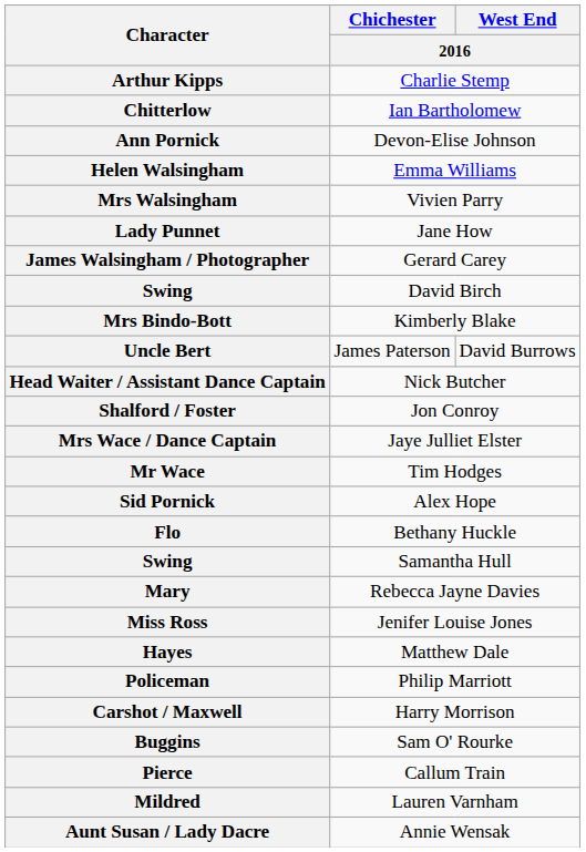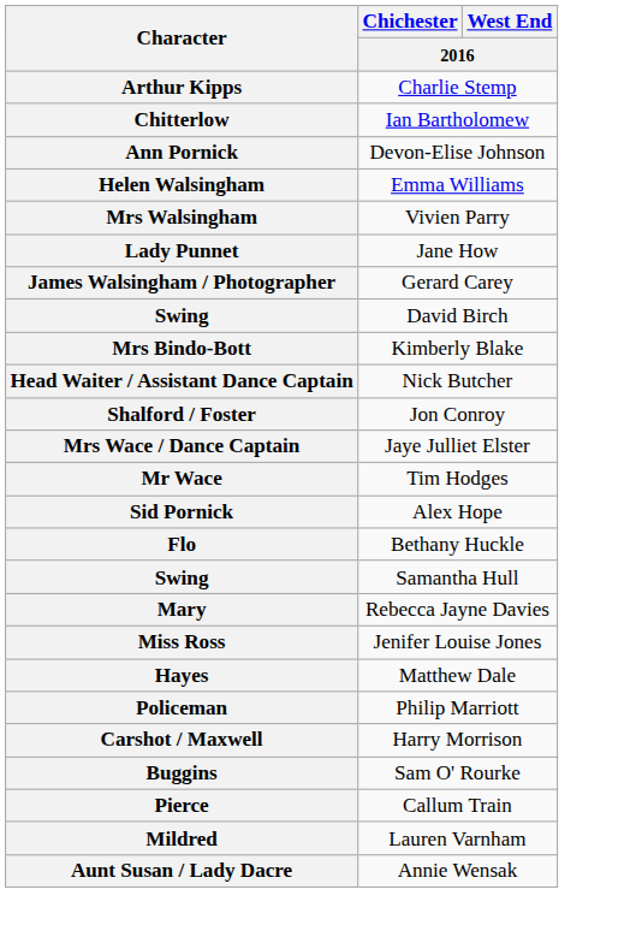 <table class="wikitable">
 <tr>
 <th rowspan="2" scope="col">Character</th>
 <th scope="col" class="unsortable"><a href='#'>Chichester</a></th>
 <th scope="col" class="unsortable"><a href='#'>West End</a></th>
 </tr>
 <tr>
 <th colspan="2"><small>2016</small></th>
 </tr>
 <tr>
 <th scope="row">Arthur Kipps</th>
 <td colspan="2" style="text-align:center;"><a href='#'>Charlie Stemp</a></td>
 </tr>
 <tr>
 <th scope="row">Chitterlow</th>
 <td colspan="2" style="text-align:center;"><a href='#'>Ian Bartholomew</a></td>
 </tr>
 <tr>
 <th scope="row">Ann Pornick</th>
 <td colspan="2" style="text-align:center;">Devon-Elise Johnson</td>
 </tr>
 <tr>
 <th scope="row">Helen Walsingham</th>
 <td colspan="2" style="text-align:center;"><a href='#'>Emma Williams</a></td>
 </tr>
 <tr>
 <th scope="row">Mrs Walsingham</th>
 <td colspan="2" style="text-align:center;">Vivien Parry</td>
 </tr>
 <tr>
 <th scope="row">Lady Punnet</th>
 <td colspan="2" style="text-align:center;">Jane How</td>
 </tr>
 <tr>
 <th scope="row">James Walsingham / Photographer</th>
 <td colspan="2" style="text-align:center;">Gerard Carey</td>
 </tr>
 <tr>
 <th scope="row">Swing</th>
 <td colspan="2" style="text-align:center;">David Birch</td>
 </tr>
 <tr>
 <th scope="row">Mrs Bindo-Bott</th>
 <td colspan="2" style="text-align:center;">Kimberly Blake</td>
-</tr>
-<tr>
-<th scope="row">Uncle Bert</th>
-<td style="text-align:center;">James Paterson</td>
-<td style="text-align:center;">David Burrows</td>
 </tr>
 <tr>
 <th scope="row">Head Waiter / Assistant Dance Captain</th>
 <td colspan="2" style="text-align:center;">Nick Butcher</td>
 </tr>
 <tr>
 <th scope="row">Shalford / Foster</th>
 <td colspan="2" style="text-align:center;">Jon Conroy</td>
 </tr>
 <tr>
 <th scope="row">Mrs Wace / Dance Captain</th>
 <td colspan="2" style="text-align:center;">Jaye Julliet Elster</td>
 </tr>
 <tr>
 <th scope="row">Mr Wace</th>
 <td colspan="2" style="text-align:center;">Tim Hodges</td>
 </tr>
 <tr>
 <th scope="row">Sid Pornick</th>
 <td colspan="2" style="text-align:center;">Alex Hope</td>
 </tr>
 <tr>
 <th scope="row">Flo</th>
 <td colspan="2" style="text-align:center;">Bethany Huckle</td>
 </tr>
 <tr>
 <th scope="row">Swing</th>
 <td colspan="2" style="text-align:center;">Samantha Hull</td>
 </tr>
 <tr>
 <th scope="row">Mary</th>
 <td colspan="2" style="text-align:center;">Rebecca Jayne Davies</td>
 </tr>
 <tr>
 <th scope="row">Miss Ross</th>
 <td colspan="2" style="text-align:center;">Jenifer Louise Jones</td>
 </tr>
 <tr>
 <th scope="row">Hayes</th>
 <td colspan="2" style="text-align:center;">Matthew Dale</td>
 </tr>
 <tr>
 <th scope="row">Policeman</th>
 <td colspan="2" style="text-align:center;">Philip Marriott</td>
 </tr>
 <tr>
 <th scope="row">Carshot / Maxwell</th>
 <td colspan="2" style="text-align:center;">Harry Morrison</td>
 </tr>
 <tr>
 <th scope="row">Buggins</th>
 <td colspan="2" style="text-align:center;">Sam O' Rourke</td>
 </tr>
 <tr>
 <th scope="row">Pierce</th>
 <td colspan="2" style="text-align:center;">Callum Train</td>
 </tr>
 <tr>
 <th scope="row">Mildred</th>
 <td colspan="2" style="text-align:center;">Lauren Varnham</td>
 </tr>
 <tr>
 <th scope="row">Aunt Susan / Lady Dacre</th>
 <td colspan="2" style="text-align:center;">Annie Wensak</td>
 </tr>
 </table>
